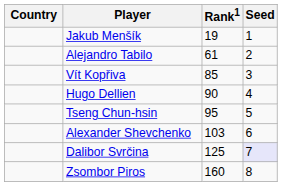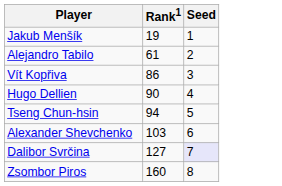 <table class="sortable wikitable">
 <tr>
-<th width="70">Country</th>
 <th width="175">Player</th>
 <th>Rank<sup>1</sup></th>
 <th>Seed</th>
 </tr>
 <tr>
-<td></td>
 <td><a href='#'>Jakub Menšík</a></td>
 <td>19</td>
 <td>1</td>
 </tr>
 <tr>
-<td></td>
 <td><a href='#'>Alejandro Tabilo</a></td>
 <td>61</td>
 <td>2</td>
 </tr>
 <tr>
-<td></td>
 <td><a href='#'>Vít Kopřiva</a></td>
-<td>85</td>
+<td>86</td>
 <td>3</td>
 </tr>
 <tr>
-<td></td>
 <td><a href='#'>Hugo Dellien</a></td>
 <td>90</td>
 <td>4</td>
 </tr>
 <tr>
-<td></td>
 <td><a href='#'>Tseng Chun-hsin</a></td>
-<td>95</td>
+<td>94</td>
 <td>5</td>
 </tr>
 <tr>
-<td></td>
 <td><a href='#'>Alexander Shevchenko</a></td>
 <td>103</td>
 <td>6</td>
 </tr>
 <tr>
-<td></td>
 <td><a href='#'>Dalibor Svrčina</a></td>
-<td>125</td>
+<td>127</td>
 <td style="background: lavender;">7</td>
 </tr>
 <tr>
-<td></td>
 <td><a href='#'>Zsombor Piros</a></td>
 <td>160</td>
 <td>8</td>
 </tr>
 </table>
